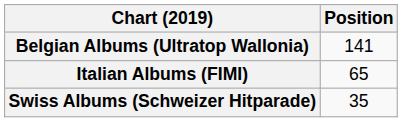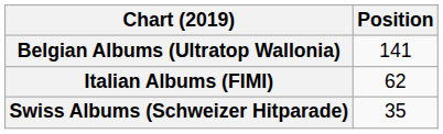 <table class="wikitable sortable plainrowheaders" style="text-align:center">
 <tr>
 <th scope="col">Chart (2019)</th>
 <th scope="col">Position</th>
 </tr>
 <tr>
 <th scope="row">Belgian Albums (Ultratop Wallonia)</th>
 <td>141</td>
 </tr>
 <tr>
 <th scope="row">Italian Albums (FIMI)</th>
-<td>65</td>
+<td>62</td>
 </tr>
 <tr>
 <th scope="row">Swiss Albums (Schweizer Hitparade)</th>
 <td>35</td>
 </tr>
 </table>
